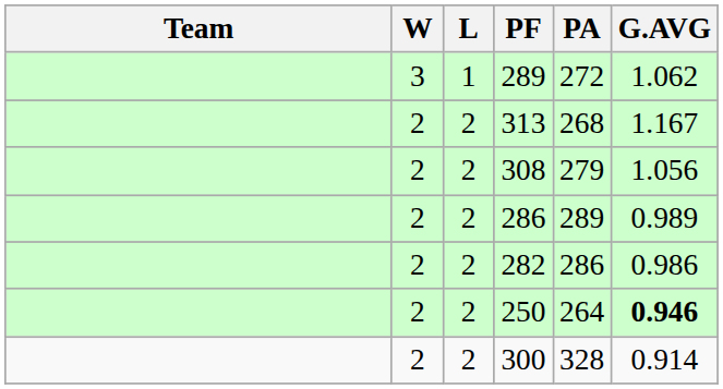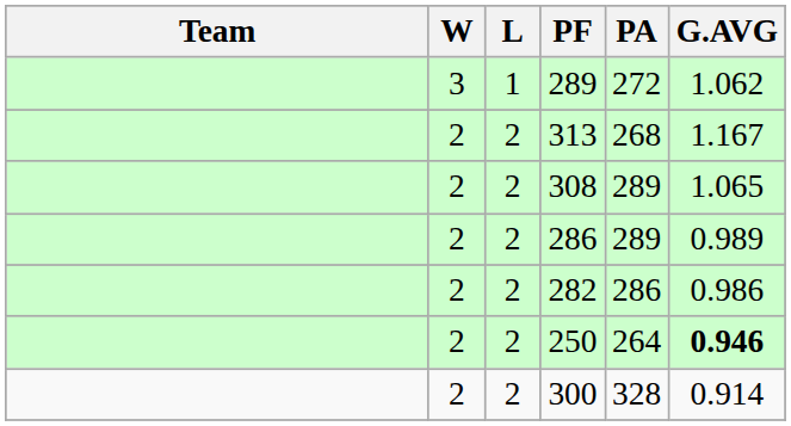 <table class=wikitable style="text-align:center">
 <tr>
 <th width=200>Team</th>
 <th width=20>W</th>
 <th width=20>L</th>
 <th width=20>PF</th>
 <th width=20>PA</th>
 <th width=40>G.AVG</th>
 </tr>
 <tr style="background:#cfc;">
 <td style="text-align:left"></td>
 <td>3</td>
 <td>1</td>
 <td>289</td>
 <td>272</td>
 <td>1.062</td>
 </tr>
 <tr style="background:#cfc;">
 <td style="text-align:left"></td>
 <td>2</td>
 <td>2</td>
 <td>313</td>
 <td>268</td>
 <td>1.167</td>
 </tr>
 <tr style="background:#cfc;">
 <td style="text-align:left"></td>
 <td>2</td>
 <td>2</td>
 <td>308</td>
-<td>279</td>
-<td>1.056</td>
+<td>289</td>
+<td>1.065</td>
 </tr>
 <tr style="background:#cfc;">
 <td style="text-align:left"></td>
 <td>2</td>
 <td>2</td>
 <td>286</td>
 <td>289</td>
 <td>0.989</td>
 </tr>
 <tr style="background:#cfc;">
 <td style="text-align:left"></td>
 <td>2</td>
 <td>2</td>
 <td>282</td>
 <td>286</td>
 <td>0.986</td>
 </tr>
 <tr style="background:#cfc;">
 <td style="text-align:left"></td>
 <td>2</td>
 <td>2</td>
 <td>250</td>
 <td>264</td>
 <td><strong>0.946</strong></td>
 </tr>
 <tr>
 <td style="text-align:left"></td>
 <td>2</td>
 <td>2</td>
 <td>300</td>
 <td>328</td>
 <td>0.914</td>
 </tr>
 </table>
